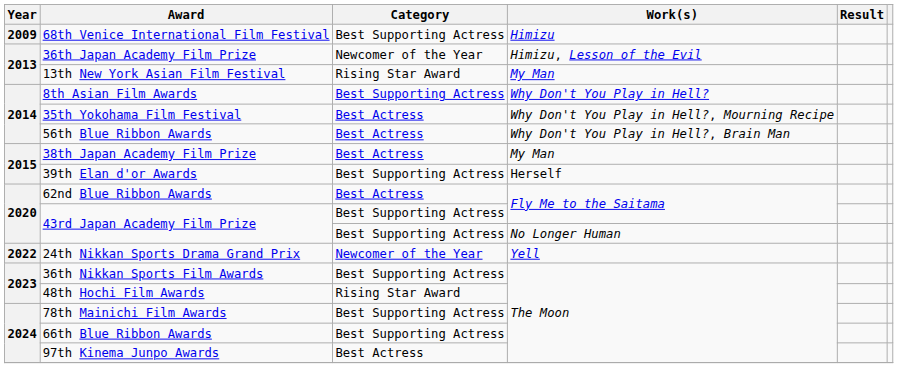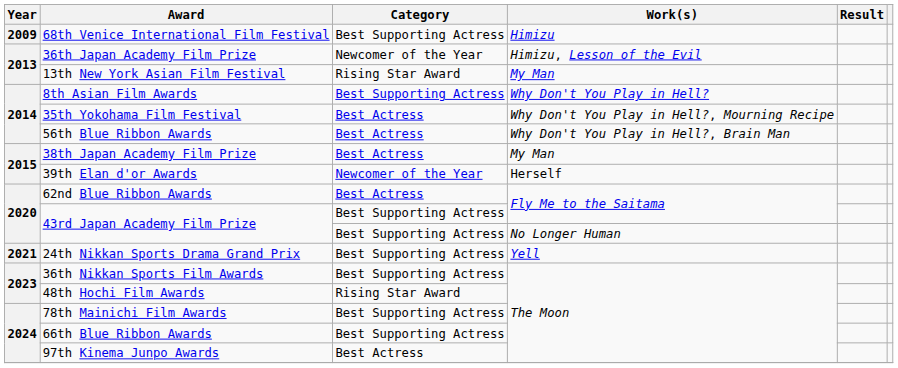 <table class="wikitable plainrowheaders sortable" style="font-size:100%">
 <tr>
 <th scope="col">Year</th>
 <th scope="col">Award</th>
 <th scope="col">Category</th>
 <th scope="col">Work(s)</th>
 <th scope="col">Result</th>
 <th scope="col" class="unsortable"></th>
 </tr>
 <tr>
 <th rowspan="1" scope="row">2009</th>
 <td><a href='#'>68th Venice International Film Festival</a></td>
 <td>Best Supporting Actress</td>
 <td><em><a href='#'>Himizu</a></em></td>
 <td></td>
 <td></td>
 </tr>
 <tr>
 <th rowspan="2" scope="row">2013</th>
 <td><a href='#'>36th Japan Academy Film Prize</a></td>
 <td>Newcomer of the Year</td>
 <td><em>Himizu</em>, <em><a href='#'>Lesson of the Evil</a></em></td>
 <td></td>
 <td></td>
 </tr>
 <tr>
 <td>13th <a href='#'>New York Asian Film Festival</a></td>
 <td>Rising Star Award</td>
 <td><em><a href='#'>My Man</a></em></td>
 <td></td>
 <td></td>
 </tr>
 <tr>
 <th rowspan="3" scope="row">2014</th>
 <td><a href='#'>8th Asian Film Awards</a></td>
 <td><a href='#'>Best Supporting Actress</a></td>
 <td><em><a href='#'>Why Don't You Play in Hell?</a></em></td>
 <td></td>
 <td></td>
 </tr>
 <tr>
 <td><a href='#'>35th Yokohama Film Festival</a></td>
 <td><a href='#'>Best Actress</a></td>
 <td><em>Why Don't You Play in Hell?</em>, <em>Mourning Recipe</em></td>
 <td></td>
 <td></td>
 </tr>
 <tr>
 <td>56th <a href='#'>Blue Ribbon Awards</a></td>
 <td><a href='#'>Best Actress</a></td>
 <td><em>Why Don't You Play in Hell?</em>, <em>Brain Man</em></td>
 <td></td>
 <td></td>
 </tr>
 <tr>
 <th rowspan="2" scope="row">2015</th>
 <td><a href='#'>38th Japan Academy Film Prize</a></td>
 <td><a href='#'>Best Actress</a></td>
 <td><em>My Man</em></td>
 <td></td>
 <td></td>
 </tr>
 <tr>
 <td>39th <a href='#'>Elan d'or Awards</a></td>
-<td>Best Supporting Actress</td>
+<td><a href='#'>Newcomer of the Year</a></td>
 <td>Herself</td>
 <td></td>
 <td></td>
 </tr>
 <tr>
 <th rowspan="3" scope="row">2020</th>
 <td>62nd <a href='#'>Blue Ribbon Awards</a></td>
 <td><a href='#'>Best Actress</a></td>
 <td rowspan="2"><em><a href='#'>Fly Me to the Saitama</a></em></td>
 <td></td>
 <td></td>
 </tr>
 <tr>
 <td rowspan="2"><a href='#'>43rd Japan Academy Film Prize</a></td>
 <td>Best Supporting Actress</td>
 <td></td>
 <td></td>
 </tr>
 <tr>
 <td>Best Supporting Actress</td>
 <td><em>No Longer Human</em></td>
 <td></td>
 <td></td>
 </tr>
 <tr>
-<th scope="row">2022</th>
+<th scope="row">2021</th>
 <td>24th <a href='#'>Nikkan Sports Drama Grand Prix</a></td>
-<td><a href='#'>Newcomer of the Year</a></td>
+<td>Best Supporting Actress</td>
 <td><em><a href='#'>Yell</a></em></td>
 <td></td>
 <td></td>
 </tr>
 <tr>
 <th rowspan="2" scope="row">2023</th>
 <td>36th <a href='#'>Nikkan Sports Film Awards</a></td>
 <td>Best Supporting Actress</td>
 <td rowspan="5"><em>The Moon</em></td>
 <td></td>
 <td></td>
 </tr>
 <tr>
 <td>48th <a href='#'>Hochi Film Awards</a></td>
 <td>Rising Star Award</td>
 <td></td>
 <td></td>
 </tr>
 <tr>
 <th rowspan="3" scope="row">2024</th>
 <td>78th <a href='#'>Mainichi Film Awards</a></td>
 <td>Best Supporting Actress</td>
 <td></td>
 <td></td>
 </tr>
 <tr>
 <td>66th <a href='#'>Blue Ribbon Awards</a></td>
 <td>Best Supporting Actress</td>
 <td></td>
 <td></td>
 </tr>
 <tr>
 <td>97th <a href='#'>Kinema Junpo Awards</a></td>
 <td>Best Actress</td>
 <td></td>
 <td></td>
 </tr>
 <tr>
 </tr>
 </table>
